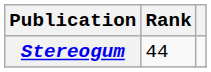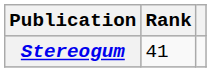 <table class="wikitable plainrowheaders">
 <tr>
 <th scope="col">Publication</th>
 <th scope="col">Rank</th>
 <th scope="col"></th>
 </tr>
 <tr>
 <th scope="row"><em><a href='#'>Stereogum</a></em></th>
-<td>44</td>
+<td>41</td>
 <td></td>
 </tr>
 </table>
